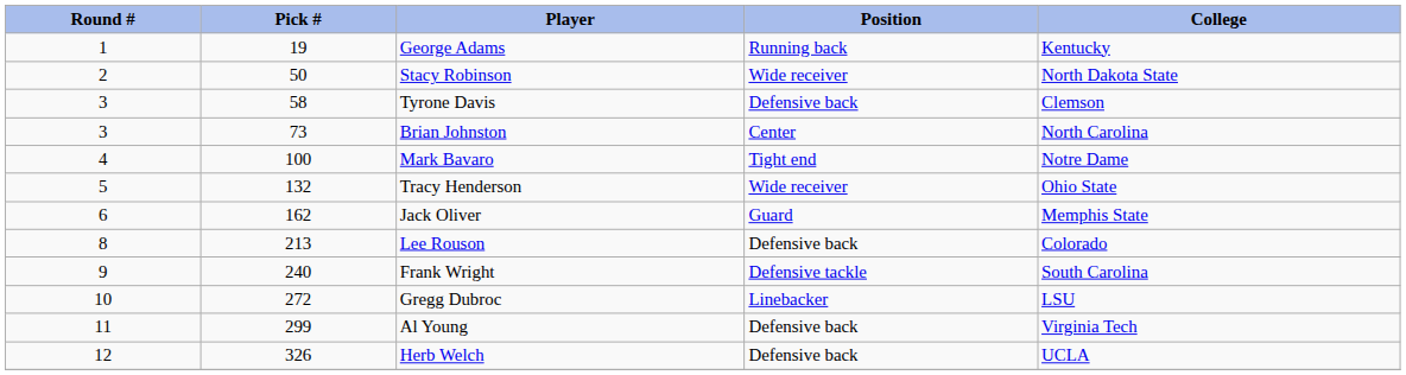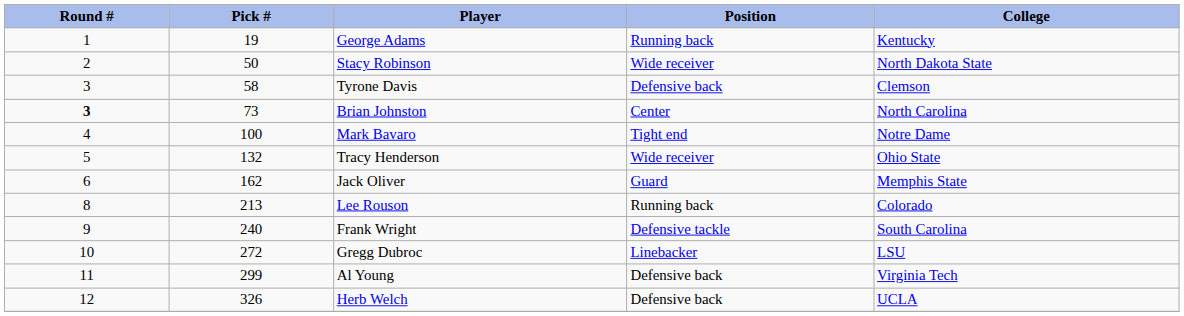 <table class="wikitable sortable sortable" style="width: 100%">
 <tr>
 <th style="background:#a8bdec; width:14%;">Round #</th>
 <th style="background:#a8bdec; width:14%;">Pick #</th>
 <th style="width:25%; background:#a8bdec;">Player</th>
 <th style="width:21%; background:#a8bdec;">Position</th>
 <th style="width:26%; background:#a8bdec;">College</th>
 </tr>
 <tr finish 5-10>
 <td align=center>1</td>
 <td align=center>19</td>
 <td><a href='#'>George Adams</a></td>
 <td><a href='#'>Running back</a></td>
 <td><a href='#'>Kentucky</a></td>
 </tr>
 <tr>
 <td align=center>2</td>
 <td align=center>50</td>
 <td><a href='#'>Stacy Robinson</a></td>
 <td><a href='#'>Wide receiver</a></td>
 <td><a href='#'>North Dakota State</a></td>
 </tr>
 <tr>
 <td align=center>3</td>
 <td align=center>58</td>
 <td>Tyrone Davis</td>
 <td><a href='#'>Defensive back</a></td>
 <td><a href='#'>Clemson</a></td>
 </tr>
 <tr>
-<td align=center>3</td>
+<td align=center><strong>3</strong></td>
 <td align=center>73</td>
 <td><a href='#'>Brian Johnston</a></td>
 <td><a href='#'>Center</a></td>
 <td><a href='#'>North Carolina</a></td>
 </tr>
 <tr>
 <td align=center>4</td>
 <td align=center>100</td>
 <td><a href='#'>Mark Bavaro</a></td>
 <td><a href='#'>Tight end</a></td>
 <td><a href='#'>Notre Dame</a></td>
 </tr>
 <tr>
 <td align=center>5</td>
 <td align=center>132</td>
 <td>Tracy Henderson</td>
 <td><a href='#'>Wide receiver</a></td>
 <td><a href='#'>Ohio State</a></td>
 </tr>
 <tr>
 <td align=center>6</td>
 <td align=center>162</td>
 <td>Jack Oliver</td>
 <td><a href='#'>Guard</a></td>
 <td><a href='#'>Memphis State</a></td>
 </tr>
 <tr>
 <td align=center>8</td>
 <td align=center>213</td>
 <td><a href='#'>Lee Rouson</a></td>
-<td>Defensive back</td>
+<td>Running back</td>
 <td><a href='#'>Colorado</a></td>
 </tr>
 <tr>
 <td align=center>9</td>
 <td align=center>240</td>
 <td>Frank Wright</td>
 <td><a href='#'>Defensive tackle</a></td>
 <td><a href='#'>South Carolina</a></td>
 </tr>
 <tr>
 <td align=center>10</td>
 <td align=center>272</td>
 <td>Gregg Dubroc</td>
 <td><a href='#'>Linebacker</a></td>
 <td><a href='#'>LSU</a></td>
 </tr>
 <tr>
 <td align=center>11</td>
 <td align=center>299</td>
 <td>Al Young</td>
 <td>Defensive back</td>
 <td><a href='#'>Virginia Tech</a></td>
 </tr>
 <tr>
 <td align=center>12</td>
 <td align=center>326</td>
 <td><a href='#'>Herb Welch</a></td>
 <td>Defensive back</td>
 <td><a href='#'>UCLA</a></td>
 </tr>
 <tr>
 </tr>
 </table>
